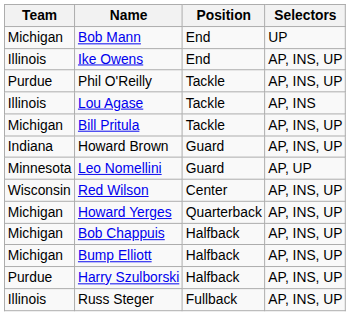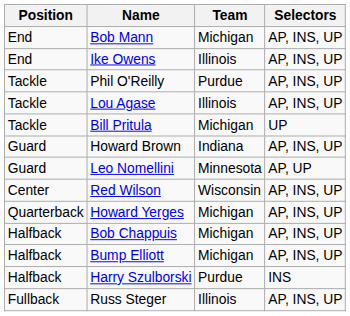 <table class="wikitable" style="font-size: 90%">
 <tr>
+<th>Position</th>
+<th>Name</th>
 <th>Team</th>
-<th>Name</th>
-<th>Position</th>
 <th>Selectors</th>
 </tr>
 <tr>
+<td>End</td>
+<td><a href='#'>Bob Mann</a></td>
 <td>Michigan</td>
-<td><a href='#'>Bob Mann</a></td>
+<td>AP, INS, UP</td>
+</tr>
+<tr>
 <td>End</td>
+<td><a href='#'>Ike Owens</a></td>
+<td>Illinois</td>
+<td>AP, INS, UP</td>
+</tr>
+<tr>
+<td>Tackle</td>
+<td>Phil O'Reilly</td>
+<td>Purdue</td>
+<td>AP, INS, UP</td>
+</tr>
+<tr>
+<td>Tackle</td>
+<td><a href='#'>Lou Agase</a></td>
+<td>Illinois</td>
+<td>AP, INS, UP</td>
+</tr>
+<tr>
+<td>Tackle</td>
+<td><a href='#'>Bill Pritula</a></td>
+<td>Michigan</td>
 <td>UP</td>
 </tr>
 <tr>
-<td>Illinois</td>
-<td><a href='#'>Ike Owens</a></td>
-<td>End</td>
+<td>Guard</td>
+<td>Howard Brown</td>
+<td>Indiana</td>
 <td>AP, INS, UP</td>
 </tr>
 <tr>
-<td>Purdue</td>
-<td>Phil O'Reilly</td>
-<td>Tackle</td>
+<td>Guard</td>
+<td><a href='#'>Leo Nomellini</a></td>
+<td>Minnesota</td>
+<td>AP, UP</td>
+</tr>
+<tr>
+<td>Center</td>
+<td><a href='#'>Red Wilson</a></td>
+<td>Wisconsin</td>
 <td>AP, INS, UP</td>
 </tr>
 <tr>
-<td>Illinois</td>
-<td><a href='#'>Lou Agase</a></td>
-<td>Tackle</td>
-<td>AP, INS</td>
-</tr>
-<tr>
+<td>Quarterback</td>
+<td><a href='#'>Howard Yerges</a></td>
 <td>Michigan</td>
-<td><a href='#'>Bill Pritula</a></td>
-<td>Tackle</td>
 <td>AP, INS, UP</td>
 </tr>
 <tr>
-<td>Indiana</td>
-<td>Howard Brown</td>
-<td>Guard</td>
+<td>Halfback</td>
+<td><a href='#'>Bob Chappuis</a></td>
+<td>Michigan</td>
 <td>AP, INS, UP</td>
 </tr>
 <tr>
-<td>Minnesota</td>
-<td><a href='#'>Leo Nomellini</a></td>
-<td>Guard</td>
-<td>AP, UP</td>
-</tr>
-<tr>
-<td>Wisconsin</td>
-<td><a href='#'>Red Wilson</a></td>
-<td>Center</td>
+<td>Halfback</td>
+<td><a href='#'>Bump Elliott</a></td>
+<td>Michigan</td>
 <td>AP, INS, UP</td>
 </tr>
 <tr>
-<td>Michigan</td>
-<td><a href='#'>Howard Yerges</a></td>
-<td>Quarterback</td>
-<td>AP, INS, UP</td>
+<td>Halfback</td>
+<td><a href='#'>Harry Szulborski</a></td>
+<td>Purdue</td>
+<td>INS</td>
 </tr>
 <tr>
-<td>Michigan</td>
-<td><a href='#'>Bob Chappuis</a></td>
-<td>Halfback</td>
-<td>AP, INS, UP</td>
-</tr>
-<tr>
-<td>Michigan</td>
-<td><a href='#'>Bump Elliott</a></td>
-<td>Halfback</td>
-<td>AP, INS, UP</td>
-</tr>
-<tr>
-<td>Purdue</td>
-<td><a href='#'>Harry Szulborski</a></td>
-<td>Halfback</td>
-<td>AP, INS, UP</td>
-</tr>
-<tr>
+<td>Fullback</td>
+<td>Russ Steger</td>
 <td>Illinois</td>
-<td>Russ Steger</td>
-<td>Fullback</td>
 <td>AP, INS, UP</td>
 </tr>
 </table>
